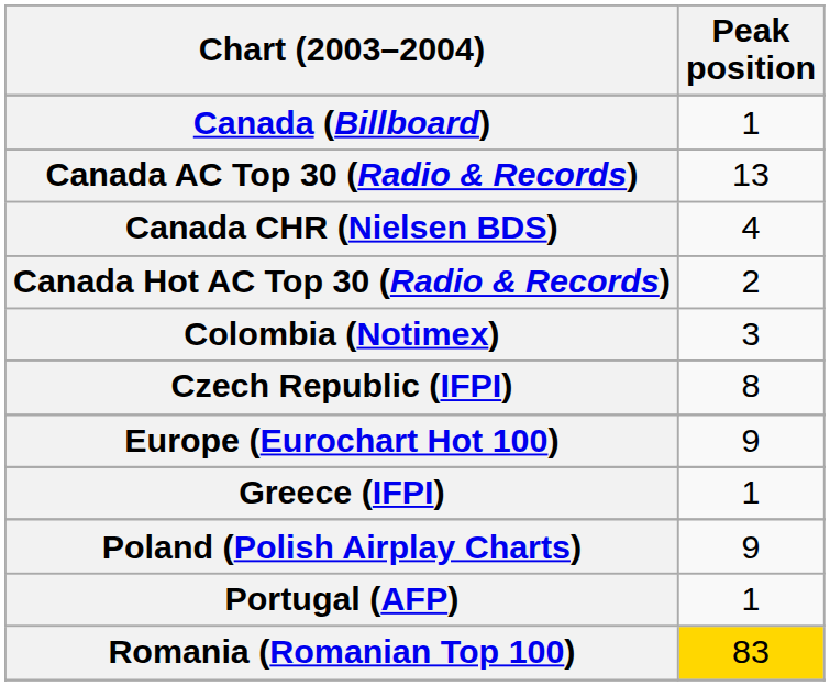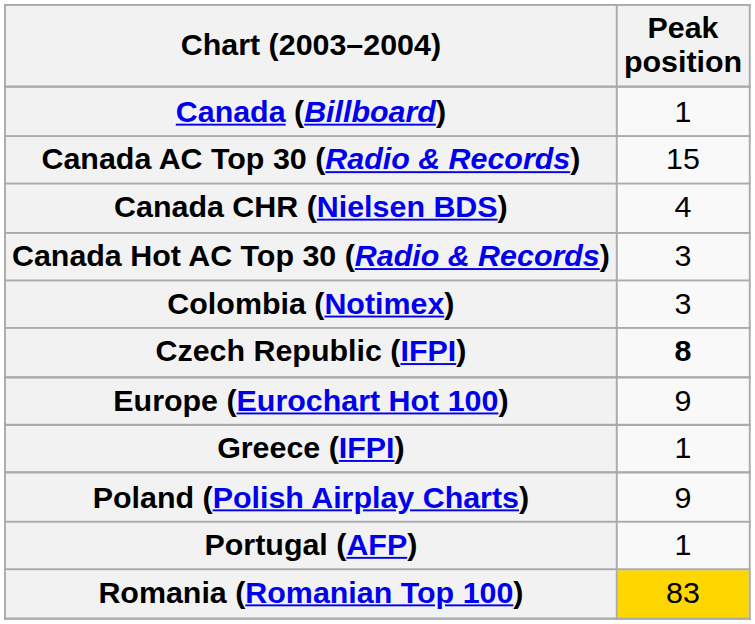 <table class="wikitable sortable plainrowheaders" style="text-align:center">
 <tr>
 <th scope="col">Chart (2003–2004)</th>
 <th scope="col">Peak<br>position</th>
 </tr>
 <tr>
 </tr>
 <tr>
 </tr>
 <tr>
 </tr>
 <tr>
 </tr>
 <tr>
 <th scope="row"><a href='#'>Canada</a> (<em><a href='#'>Billboard</a></em>)</th>
 <td>1</td>
 </tr>
 <tr>
 <th scope="row">Canada AC Top 30 (<em><a href='#'>Radio & Records</a></em>)</th>
-<td>13</td>
+<td>15</td>
 </tr>
 <tr>
 <th scope="row">Canada CHR (<a href='#'>Nielsen BDS</a>)</th>
 <td>4</td>
 </tr>
 <tr>
 <th scope="row">Canada Hot AC Top 30 (<em><a href='#'>Radio & Records</a></em>)</th>
-<td>2</td>
+<td>3</td>
 </tr>
 <tr>
 <th scope="row">Colombia (<a href='#'>Notimex</a>)</th>
 <td>3</td>
 </tr>
 <tr>
 <th scope="row">Czech Republic (<a href='#'>IFPI</a>)</th>
-<td>8</td>
+<td><strong>8</strong></td>
 </tr>
 <tr>
 </tr>
 <tr>
 <th scope="row">Europe (<a href='#'>Eurochart Hot 100</a>)</th>
 <td>9</td>
 </tr>
 <tr>
 </tr>
 <tr>
 </tr>
 <tr>
 </tr>
 <tr>
 <th scope="row">Greece (<a href='#'>IFPI</a>)</th>
 <td>1</td>
 </tr>
 <tr>
 </tr>
 <tr>
 </tr>
 <tr>
 </tr>
 <tr>
 </tr>
 <tr>
 </tr>
 <tr>
 </tr>
 <tr>
 </tr>
 <tr>
 <th scope="row">Poland (<a href='#'>Polish Airplay Charts</a>)</th>
 <td>9</td>
 </tr>
 <tr>
 <th scope="row">Portugal (<a href='#'>AFP</a>)</th>
 <td>1</td>
 </tr>
 <tr>
 <th scope="row">Romania (<a href='#'>Romanian Top 100</a>)</th>
 <td style="background: gold;">83</td>
 </tr>
 <tr>
 </tr>
 <tr>
 </tr>
 <tr>
 </tr>
 <tr>
 </tr>
 <tr>
 </tr>
 <tr>
 </tr>
 <tr>
 </tr>
 <tr>
 </tr>
 <tr>
 </tr>
 <tr>
 </tr>
 </table>
